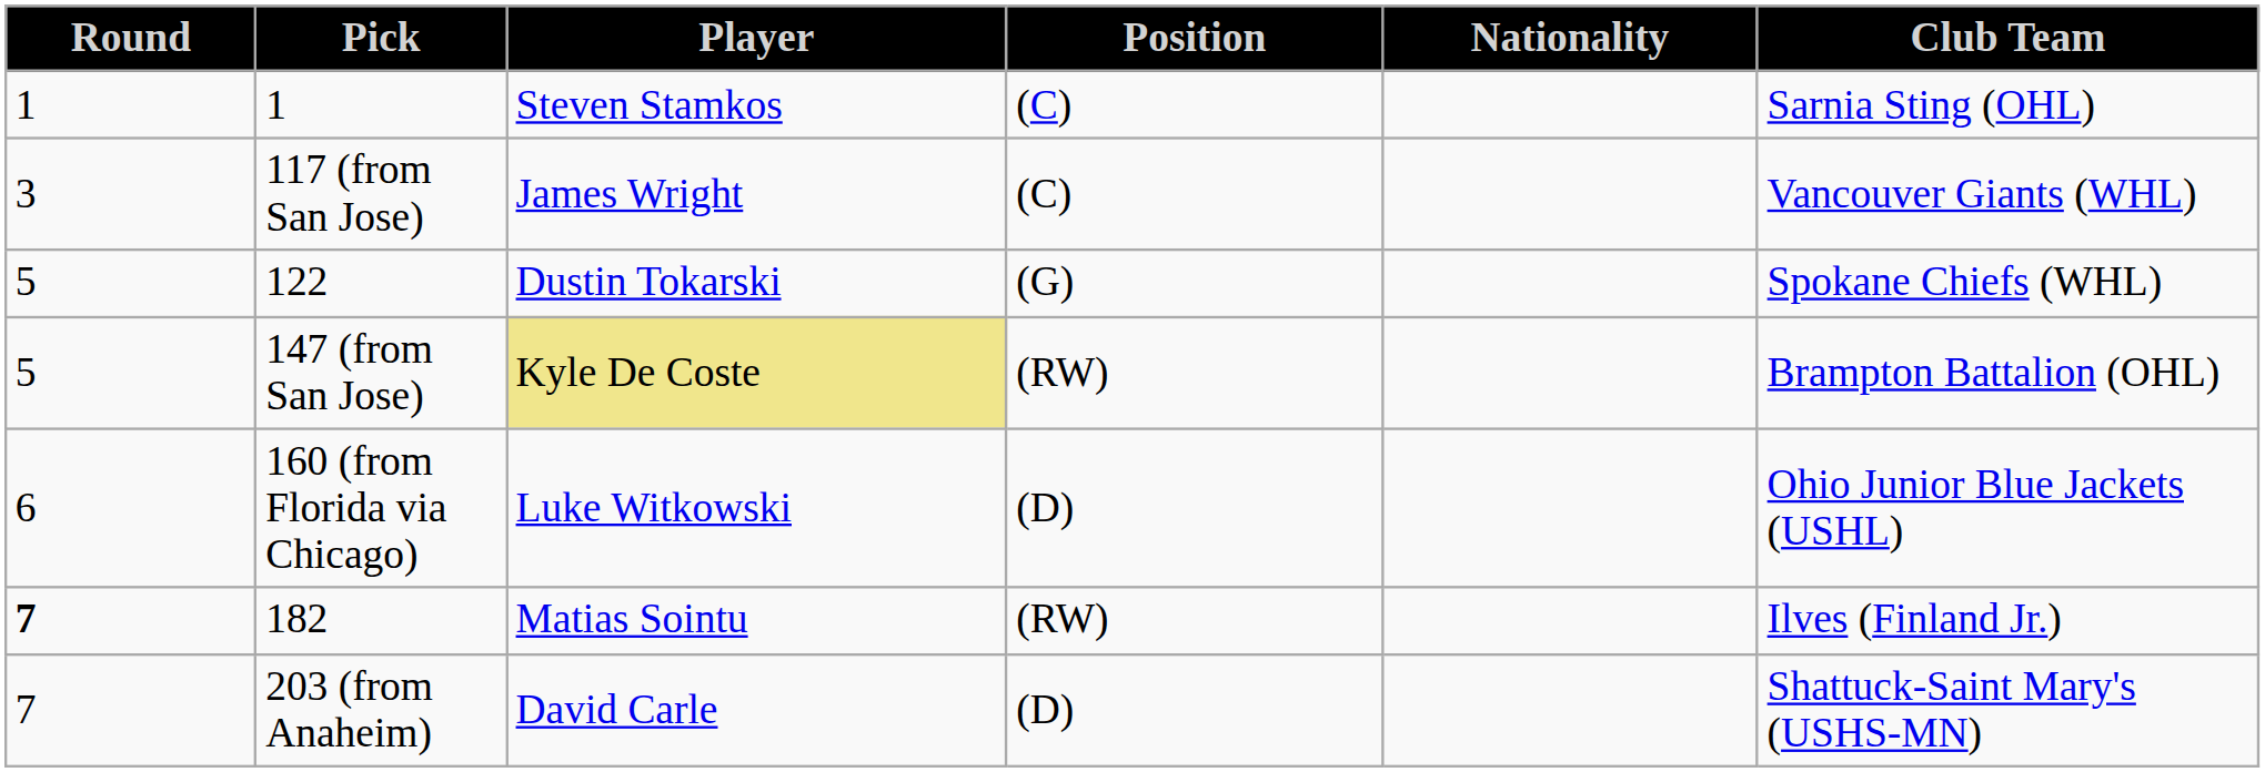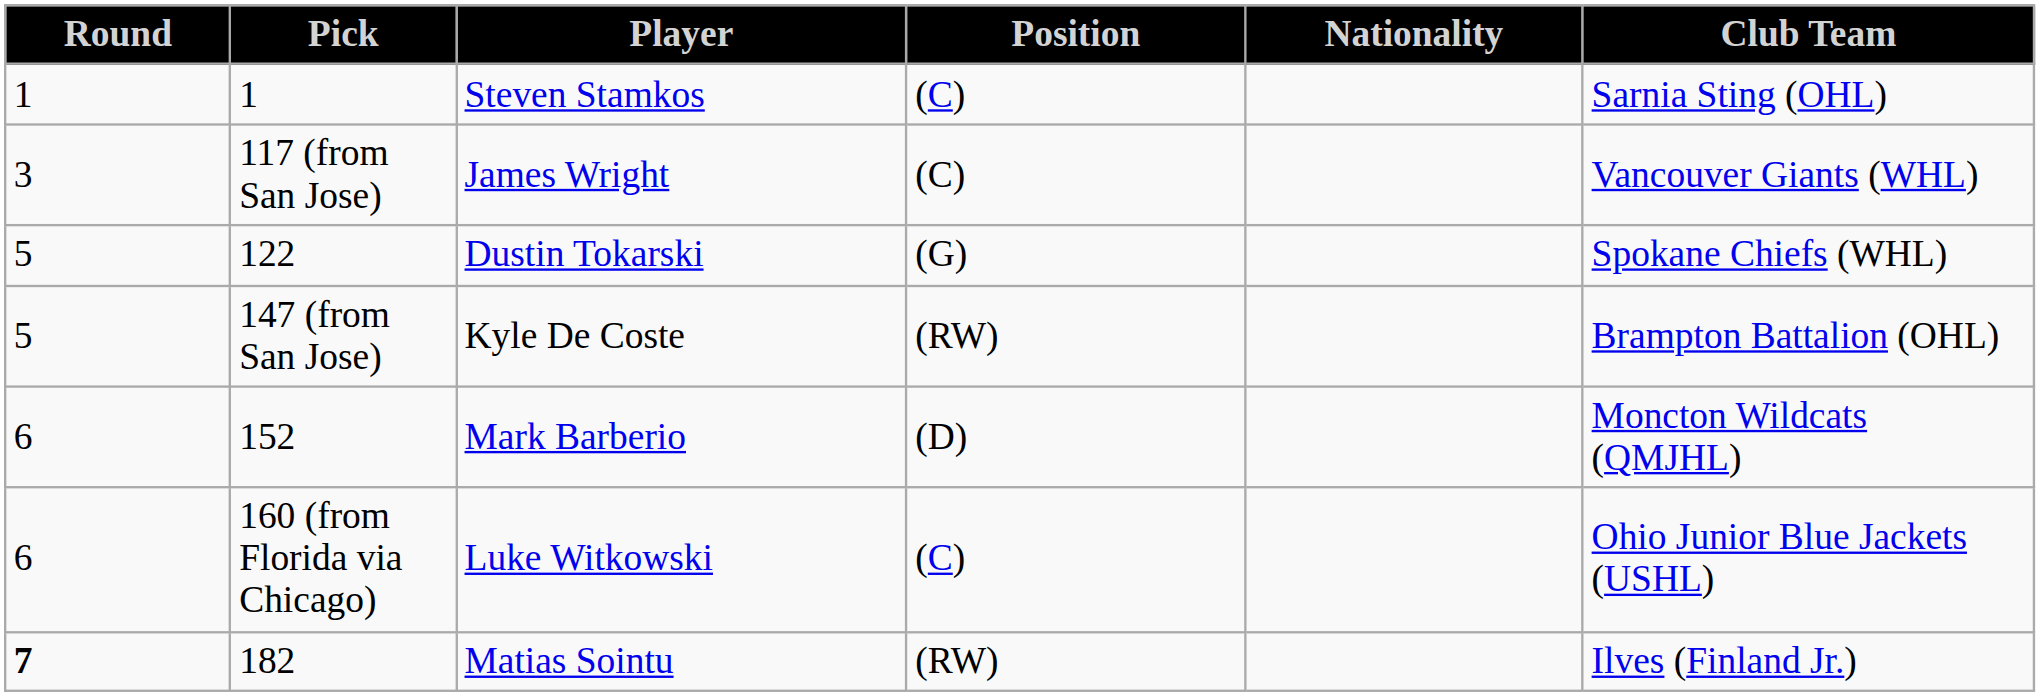 <table class="wikitable sortable sortable">
 <tr>
 <th style="background:black; color:#d3d3d3" width="10%">Round</th>
 <th style="background:black; color:#d3d3d3" width="10%">Pick</th>
 <th style="background:black; color:#d3d3d3" width="20%">Player</th>
 <th style="background:black; color:#d3d3d3" width="15%">Position</th>
 <th style="background:black; color:#d3d3d3" width="15%">Nationality</th>
 <th style="background:black; color:#d3d3d3" width="20%">Club Team</th>
 </tr>
 <tr>
 <td>1</td>
 <td>1</td>
 <td><a href='#'>Steven Stamkos</a></td>
 <td>(<a href='#'>C</a>)</td>
 <td></td>
 <td><a href='#'>Sarnia Sting</a> (<a href='#'>OHL</a>)</td>
 </tr>
 <tr>
 <td>3</td>
 <td>117 (from San Jose)</td>
 <td><a href='#'>James Wright</a></td>
 <td>(C)</td>
 <td></td>
 <td><a href='#'>Vancouver Giants</a> (<a href='#'>WHL</a>)</td>
 </tr>
 <tr>
 <td>5</td>
 <td>122</td>
 <td><a href='#'>Dustin Tokarski</a></td>
 <td>(G)</td>
 <td></td>
 <td><a href='#'>Spokane Chiefs</a> (WHL)</td>
 </tr>
 <tr>
 <td>5</td>
 <td>147 (from San Jose)</td>
-<td style="background: khaki;">Kyle De Coste</td>
+<td>Kyle De Coste</td>
 <td>(RW)</td>
 <td></td>
 <td><a href='#'>Brampton Battalion</a> (OHL)</td>
 </tr>
 <tr>
 <td>6</td>
+<td>152</td>
+<td><a href='#'>Mark Barberio</a></td>
+<td>(D)</td>
+<td></td>
+<td><a href='#'>Moncton Wildcats</a> (<a href='#'>QMJHL</a>)</td>
+</tr>
+<tr>
+<td>6</td>
 <td>160 (from Florida via Chicago)</td>
 <td><a href='#'>Luke Witkowski</a></td>
-<td>(D)</td>
+<td>(<a href='#'>C</a>)</td>
 <td></td>
 <td><a href='#'>Ohio Junior Blue Jackets</a> (<a href='#'>USHL</a>)</td>
 </tr>
 <tr>
 <td><strong>7</strong></td>
 <td>182</td>
 <td><a href='#'>Matias Sointu</a></td>
 <td>(RW)</td>
 <td></td>
 <td><a href='#'>Ilves</a> (<a href='#'>Finland Jr.</a>)</td>
 </tr>
-<tr>
-<td>7</td>
-<td>203 (from Anaheim)</td>
-<td><a href='#'>David Carle</a></td>
-<td>(D)</td>
-<td></td>
-<td><a href='#'>Shattuck-Saint Mary's</a> (<a href='#'>USHS-MN</a>)</td>
-</tr>
 </table>
